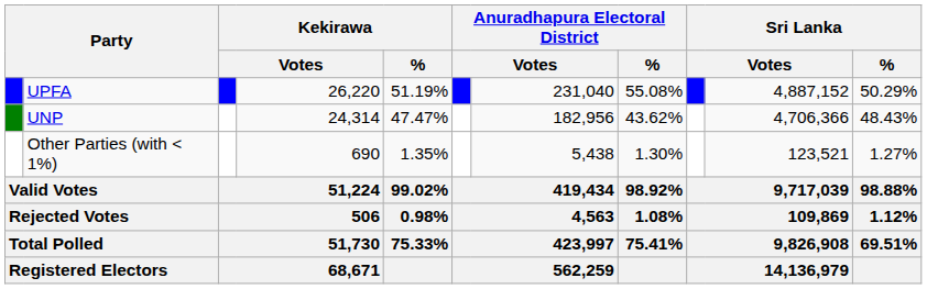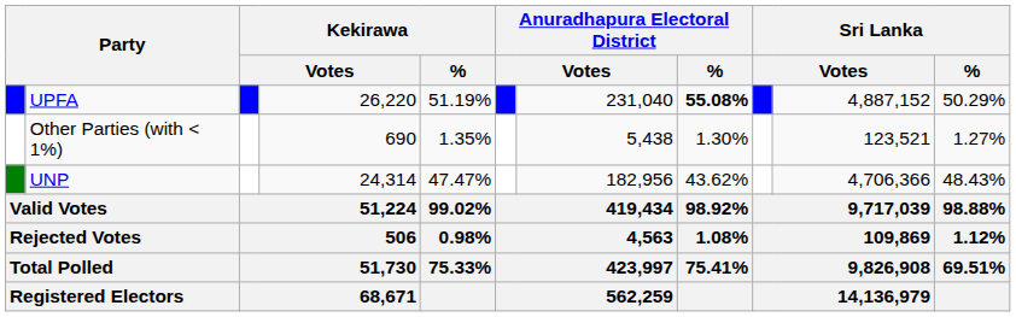 <table class="wikitable">
 <tr>
 <th colspan="2" width="144px"rowspan="2">Party</th>
 <th colspan="3" width="216px">Kekirawa</th>
 <th colspan="3" width="216px"><a href='#'>Anuradhapura Electoral District</a></th>
 <th colspan="3" width="216px">Sri Lanka</th>
 </tr>
 <tr>
 <th colspan="2" width="144px">Votes</th>
 <th>%</th>
 <th colspan="2" width="144px">Votes</th>
 <th>%</th>
 <th colspan="2" width="144px">Votes</th>
 <th>%</th>
 </tr>
 <tr>
 <td style="background-color:blue;" width="10px"></td>
 <td style="text-align:left;"><a href='#'>UPFA</a></td>
 <td style="background-color:blue;" width="10px"></td>
 <td style="text-align:right;">26,220</td>
 <td style="text-align:right;">51.19%</td>
 <td style="background-color:blue;" width="10px"></td>
 <td style="text-align:right;">231,040</td>
-<td style="text-align:right;">55.08%</td>
+<td style="text-align:right;"><strong>55.08%</strong></td>
 <td style="background-color:blue;" width="10px"></td>
 <td style="text-align:right;">4,887,152</td>
 <td style="text-align:right;">50.29%</td>
+</tr>
+<tr>
+<td style="background-color:white;" width="10px"></td>
+<td style="text-align:left;">Other Parties (with < 1%)</td>
+<td style="background-color:white;" width="10px"></td>
+<td style="text-align:right;">690</td>
+<td style="text-align:right;">1.35%</td>
+<td style="background-color:white;" width="10px"></td>
+<td style="text-align:right;">5,438</td>
+<td style="text-align:right;">1.30%</td>
+<td style="background-color:white;" width="10px"></td>
+<td style="text-align:right;">123,521</td>
+<td style="text-align:right;">1.27%</td>
 </tr>
 <tr>
 <td style="background-color:green;" width="10px"></td>
 <td style="text-align:left;"><a href='#'>UNP</a></td>
 <td style="background-color:white;" width="10px"></td>
 <td style="text-align:right;">24,314</td>
 <td style="text-align:right;">47.47%</td>
 <td style="background-color:white;" width="10px"></td>
 <td style="text-align:right;">182,956</td>
 <td style="text-align:right;">43.62%</td>
 <td style="background-color:white;" width="10px"></td>
 <td style="text-align:right;">4,706,366</td>
 <td style="text-align:right;">48.43%</td>
-</tr>
-<tr>
-<td style="background-color:white;" width="10px"></td>
-<td style="text-align:left;">Other Parties (with < 1%)</td>
-<td style="background-color:white;" width="10px"></td>
-<td style="text-align:right;">690</td>
-<td style="text-align:right;">1.35%</td>
-<td style="background-color:white;" width="10px"></td>
-<td style="text-align:right;">5,438</td>
-<td style="text-align:right;">1.30%</td>
-<td style="background-color:white;" width="10px"></td>
-<td style="text-align:right;">123,521</td>
-<td style="text-align:right;">1.27%</td>
 </tr>
 <tr>
 <th colspan="2" width="144px"style="text-align:left;">Valid Votes</th>
 <th style="text-align:right;"colspan="2" width="144px">51,224</th>
 <th style="text-align:right;">99.02%</th>
 <th style="text-align:right;"colspan="2" width="144px">419,434</th>
 <th style="text-align:right;">98.92%</th>
 <th style="text-align:right;"colspan="2" width="144px">9,717,039</th>
 <th style="text-align:right;">98.88%</th>
 </tr>
 <tr>
 <th colspan="2" width="144px"style="text-align:left;">Rejected Votes</th>
 <th style="text-align:right;"colspan="2" width="144px">506</th>
 <th style="text-align:right;">0.98%</th>
 <th style="text-align:right;"colspan="2" width="144px">4,563</th>
 <th style="text-align:right;">1.08%</th>
 <th style="text-align:right;"colspan="2" width="144px">109,869</th>
 <th style="text-align:right;">1.12%</th>
 </tr>
 <tr>
 <th colspan="2" width="144px"style="text-align:left;">Total Polled</th>
 <th style="text-align:right;"colspan="2" width="144px">51,730</th>
 <th style="text-align:right;">75.33%</th>
 <th style="text-align:right;"colspan="2" width="144px">423,997</th>
 <th style="text-align:right;">75.41%</th>
 <th style="text-align:right;"colspan="2" width="144px">9,826,908</th>
 <th style="text-align:right;">69.51%</th>
 </tr>
 <tr>
 <th colspan="2" width="144px"style="text-align:left;">Registered Electors</th>
 <th style="text-align:right;"colspan="2" width="144px">68,671</th>
 <th></th>
 <th style="text-align:right;"colspan="2" width="144px">562,259</th>
 <th></th>
 <th style="text-align:right;"colspan="2" width="144px">14,136,979</th>
 <th></th>
 </tr>
 </table>
